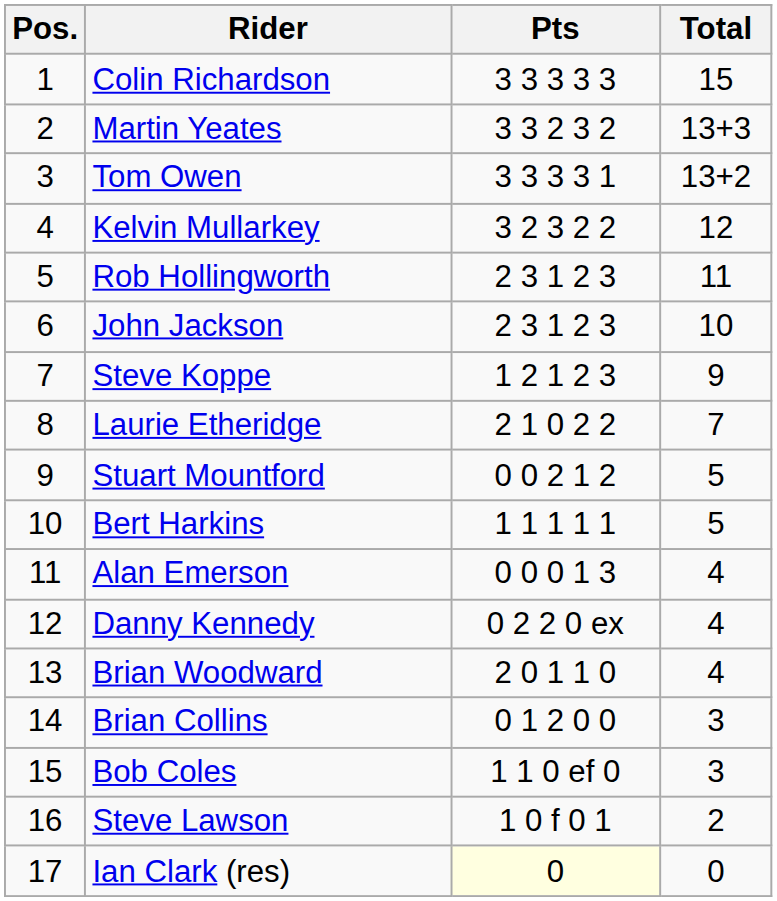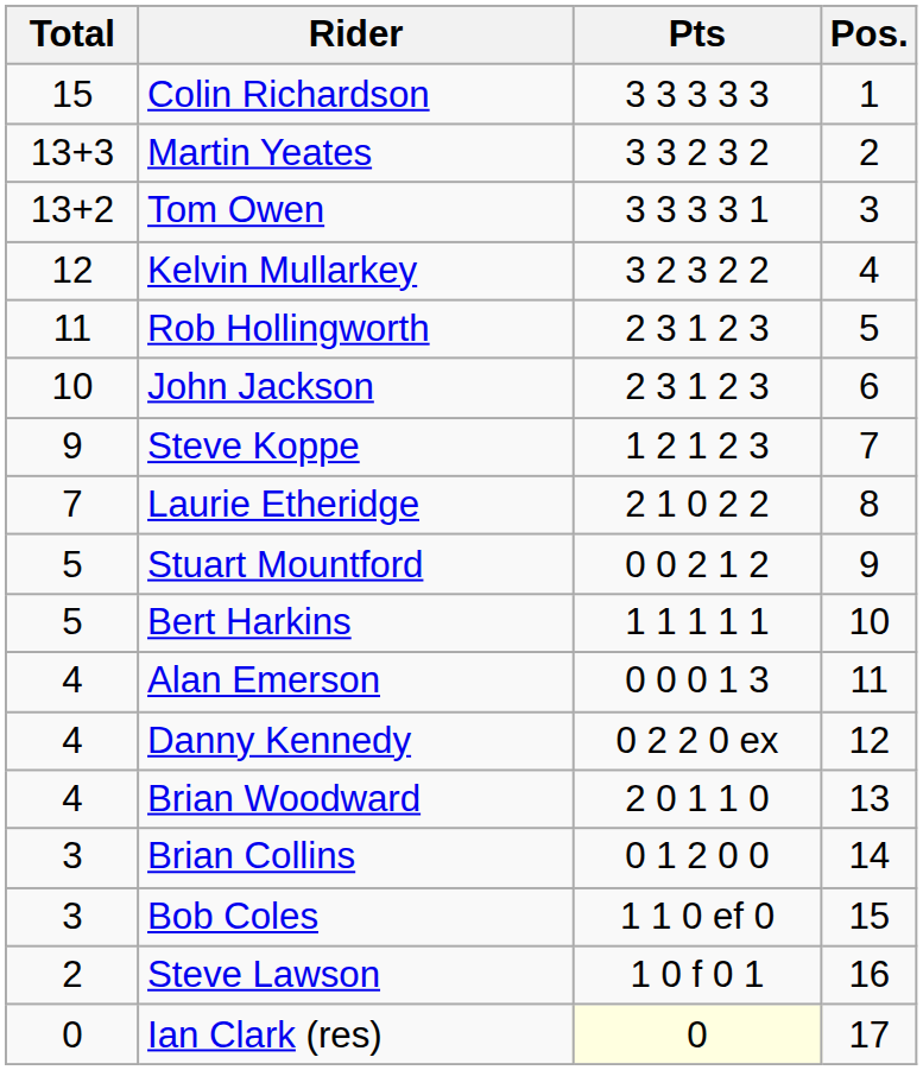 <table class=wikitable>
 <tr>
-<th width=25px>Pos.</th>
+<th width=50px>Total</th>
 <th width=180px>Rider</th>
 <th width=100px>Pts</th>
-<th width=50px>Total</th>
+<th width=25px>Pos.</th>
 </tr>
 <tr align=center >
-<td>1</td>
+<td>15</td>
 <td align=left> <a href='#'>Colin Richardson</a></td>
 <td>3	3	3	3	3</td>
+<td>1</td>
+</tr>
+<tr align=center>
+<td>13+3</td>
+<td align=left> <a href='#'>Martin Yeates</a></td>
+<td>3	3	2	3	2</td>
+<td>2</td>
+</tr>
+<tr align=center>
+<td>13+2</td>
+<td align=left> <a href='#'>Tom Owen</a></td>
+<td>3	3	3	3	1</td>
+<td>3</td>
+</tr>
+<tr align=center>
+<td>12</td>
+<td align=left> <a href='#'>Kelvin Mullarkey</a></td>
+<td>3	2	3	2	2</td>
+<td>4</td>
+</tr>
+<tr align=center>
+<td>11</td>
+<td align=left> <a href='#'>Rob Hollingworth</a></td>
+<td>2	3	1	2	3</td>
+<td>5</td>
+</tr>
+<tr align=center>
+<td>10</td>
+<td align=left> <a href='#'>John Jackson</a></td>
+<td>2	3	1	2	3</td>
+<td>6</td>
+</tr>
+<tr align=center>
+<td>9</td>
+<td align=left> <a href='#'>Steve Koppe</a></td>
+<td>1	2	1	2	3</td>
+<td>7</td>
+</tr>
+<tr align=center>
+<td>7</td>
+<td align=left> <a href='#'>Laurie Etheridge</a></td>
+<td>2	1	0	2	2</td>
+<td>8</td>
+</tr>
+<tr align=center>
+<td>5</td>
+<td align=left> <a href='#'>Stuart Mountford</a></td>
+<td>0	0	2	1	2</td>
+<td>9</td>
+</tr>
+<tr align=center>
+<td>5</td>
+<td align=left> <a href='#'>Bert Harkins</a></td>
+<td>1	1	1	1	1</td>
+<td>10</td>
+</tr>
+<tr align=center>
+<td>4</td>
+<td align=left> <a href='#'>Alan Emerson</a></td>
+<td>0	0	0	1	3</td>
+<td>11</td>
+</tr>
+<tr align=center>
+<td>4</td>
+<td align=left> <a href='#'>Danny Kennedy</a></td>
+<td>0	2	2	0	ex</td>
+<td>12</td>
+</tr>
+<tr align=center>
+<td>4</td>
+<td align=left> <a href='#'>Brian Woodward</a></td>
+<td>2	0	1	1	0</td>
+<td>13</td>
+</tr>
+<tr align=center>
+<td>3</td>
+<td align=left> <a href='#'>Brian Collins</a></td>
+<td>0	1	2	0	0</td>
+<td>14</td>
+</tr>
+<tr align=center>
+<td>3</td>
+<td align=left> <a href='#'>Bob Coles</a></td>
+<td>1	1	0	ef	0</td>
 <td>15</td>
 </tr>
 <tr align=center>
 <td>2</td>
-<td align=left> <a href='#'>Martin Yeates</a></td>
-<td>3	3	2	3	2</td>
-<td>13+3</td>
+<td align=left> <a href='#'>Steve Lawson</a></td>
+<td>1	0	f	0	1</td>
+<td>16</td>
 </tr>
 <tr align=center>
-<td>3</td>
-<td align=left> <a href='#'>Tom Owen</a></td>
-<td>3	3	3	3	1</td>
-<td>13+2</td>
-</tr>
-<tr align=center>
-<td>4</td>
-<td align=left> <a href='#'>Kelvin Mullarkey</a></td>
-<td>3	2	3	2	2</td>
-<td>12</td>
-</tr>
-<tr align=center>
-<td>5</td>
-<td align=left> <a href='#'>Rob Hollingworth</a></td>
-<td>2	3	1	2	3</td>
-<td>11</td>
-</tr>
-<tr align=center>
-<td>6</td>
-<td align=left> <a href='#'>John Jackson</a></td>
-<td>2	3	1	2	3</td>
-<td>10</td>
-</tr>
-<tr align=center>
-<td>7</td>
-<td align=left> <a href='#'>Steve Koppe</a></td>
-<td>1	2	1	2	3</td>
-<td>9</td>
-</tr>
-<tr align=center>
-<td>8</td>
-<td align=left> <a href='#'>Laurie Etheridge</a></td>
-<td>2	1	0	2	2</td>
-<td>7</td>
-</tr>
-<tr align=center>
-<td>9</td>
-<td align=left> <a href='#'>Stuart Mountford</a></td>
-<td>0	0	2	1	2</td>
-<td>5</td>
-</tr>
-<tr align=center>
-<td>10</td>
-<td align=left> <a href='#'>Bert Harkins</a></td>
-<td>1	1	1	1	1</td>
-<td>5</td>
-</tr>
-<tr align=center>
-<td>11</td>
-<td align=left> <a href='#'>Alan Emerson</a></td>
-<td>0	0	0	1	3</td>
-<td>4</td>
-</tr>
-<tr align=center>
-<td>12</td>
-<td align=left> <a href='#'>Danny Kennedy</a></td>
-<td>0	2	2	0	ex</td>
-<td>4</td>
-</tr>
-<tr align=center>
-<td>13</td>
-<td align=left> <a href='#'>Brian Woodward</a></td>
-<td>2	0	1	1	0</td>
-<td>4</td>
-</tr>
-<tr align=center>
-<td>14</td>
-<td align=left> <a href='#'>Brian Collins</a></td>
-<td>0	1	2	0	0</td>
-<td>3</td>
-</tr>
-<tr align=center>
-<td>15</td>
-<td align=left> <a href='#'>Bob Coles</a></td>
-<td>1	1	0	ef	0</td>
-<td>3</td>
-</tr>
-<tr align=center>
-<td>16</td>
-<td align=left> <a href='#'>Steve Lawson</a></td>
-<td>1	0	f	0	1</td>
-<td>2</td>
-</tr>
-<tr align=center>
-<td>17</td>
+<td>0</td>
 <td align=left> <a href='#'>Ian Clark</a> (res)</td>
 <td style="background: lightyellow;">0</td>
-<td>0</td>
+<td>17</td>
 </tr>
 </table>
